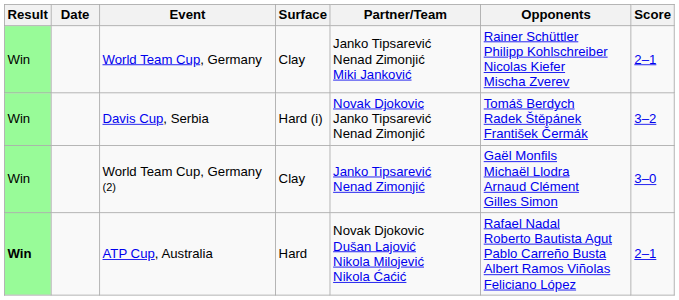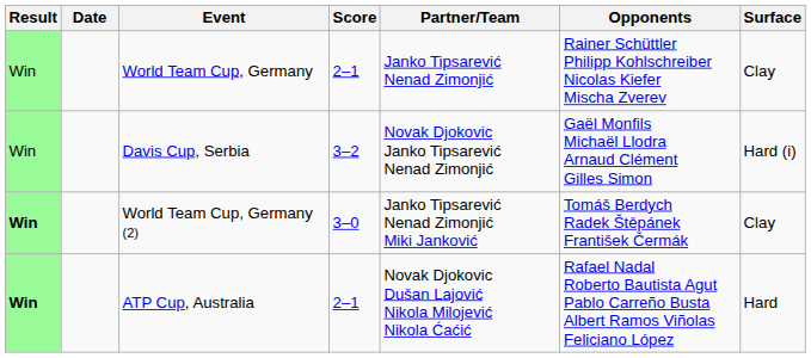 <table class="sortable wikitable" style=font-size:97%>
 <tr>
 <th>Result</th>
 <th width=50>Date</th>
 <th width=200>Event</th>
-<th>Surface</th>
+<th>Score</th>
 <th width=170>Partner/Team</th>
 <th width=170>Opponents</th>
-<th>Score</th>
+<th>Surface</th>
 </tr>
 <tr>
 <td bgcolor=98FB98>Win</td>
 <td><a href='#'></a></td>
 <td><a href='#'>World Team Cup</a>, Germany</td>
+<td><a href='#'>2–1</a></td>
+<td> <a href='#'>Janko Tipsarević</a> <br>  <a href='#'>Nenad Zimonjić</a></td>
+<td> <a href='#'>Rainer Schüttler</a> <br>  <a href='#'>Philipp Kohlschreiber</a> <br>  <a href='#'>Nicolas Kiefer</a> <br> <a href='#'>Mischa Zverev</a></td>
 <td>Clay</td>
-<td> Janko Tipsarević <br>  Nenad Zimonjić <br>  <a href='#'>Miki Janković</a></td>
-<td> <a href='#'>Rainer Schüttler</a> <br>  <a href='#'>Philipp Kohlschreiber</a> <br>  <a href='#'>Nicolas Kiefer</a> <br> <a href='#'>Mischa Zverev</a></td>
-<td><a href='#'>2–1</a></td>
 </tr>
 <tr>
 <td bgcolor=98FB98>Win</td>
 <td><a href='#'></a></td>
 <td><a href='#'>Davis Cup</a>, Serbia</td>
+<td><a href='#'>3–2</a></td>
+<td> <a href='#'>Novak Djokovic</a> <br>  Janko Tipsarević <br>  Nenad Zimonjić</td>
+<td> <a href='#'>Gaël Monfils</a> <br> <a href='#'>Michaël Llodra</a> <br>  <a href='#'>Arnaud Clément</a> <br>  <a href='#'>Gilles Simon</a></td>
 <td>Hard (i)</td>
-<td> <a href='#'>Novak Djokovic</a> <br>  Janko Tipsarević <br>  Nenad Zimonjić</td>
-<td> <a href='#'>Tomáš Berdych</a> <br>  <a href='#'>Radek Štěpánek</a> <br>  <a href='#'>František Čermák</a></td>
-<td><a href='#'>3–2</a></td>
 </tr>
 <tr>
-<td bgcolor=98FB98>Win</td>
+<td bgcolor=98FB98><strong>Win</strong></td>
 <td><a href='#'></a></td>
 <td>World Team Cup, Germany <small>(2)</small></td>
+<td><a href='#'>3–0</a></td>
+<td> Janko Tipsarević <br>  Nenad Zimonjić <br>  <a href='#'>Miki Janković</a></td>
+<td> <a href='#'>Tomáš Berdych</a> <br>  <a href='#'>Radek Štěpánek</a> <br>  <a href='#'>František Čermák</a></td>
 <td>Clay</td>
-<td> <a href='#'>Janko Tipsarević</a> <br>  <a href='#'>Nenad Zimonjić</a></td>
-<td> <a href='#'>Gaël Monfils</a> <br> <a href='#'>Michaël Llodra</a> <br>  <a href='#'>Arnaud Clément</a> <br>  <a href='#'>Gilles Simon</a></td>
-<td><a href='#'>3–0</a></td>
 </tr>
 <tr>
 <td bgcolor=98FB98><strong>Win</strong></td>
 <td><a href='#'></a></td>
 <td><a href='#'>ATP Cup</a>, Australia</td>
-<td>Hard</td>
+<td><a href='#'>2–1</a></td>
 <td> Novak Djokovic <br>  <a href='#'>Dušan Lajović</a> <br>  <a href='#'>Nikola Milojević</a> <br>  <a href='#'>Nikola Ćaćić</a></td>
 <td> <a href='#'>Rafael Nadal</a> <br>  <a href='#'>Roberto Bautista Agut</a> <br>  <a href='#'>Pablo Carreño Busta</a> <br>  <a href='#'>Albert Ramos Viñolas</a> <br>  <a href='#'>Feliciano López</a></td>
-<td><a href='#'>2–1</a></td>
+<td>Hard</td>
 </tr>
 </table>
